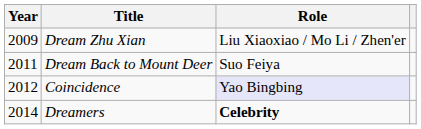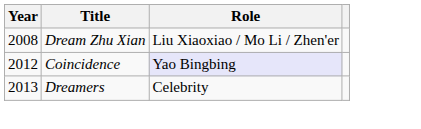 <table class="wikitable sortable">
 <tr>
 <th width=10>Year</th>
 <th>Title</th>
 <th>Role</th>
 <th scope="col" class="unsortable"></th>
 </tr>
 <tr>
-<td>2009</td>
+<td>2008</td>
 <td><em>Dream Zhu Xian</em></td>
 <td>Liu Xiaoxiao / Mo Li / Zhen'er</td>
-<td></td>
-</tr>
-<tr>
-<td>2011</td>
-<td><em>Dream Back to Mount Deer</em></td>
-<td>Suo Feiya</td>
 <td></td>
 </tr>
 <tr>
 <td>2012</td>
 <td><em>Coincidence</em></td>
 <td style="background: lavender;">Yao Bingbing</td>
 <td></td>
 </tr>
 <tr>
-<td>2014</td>
+<td>2013</td>
 <td><em>Dreamers</em></td>
-<td><strong>Celebrity</strong></td>
+<td>Celebrity</td>
 <td></td>
 </tr>
 </table>
